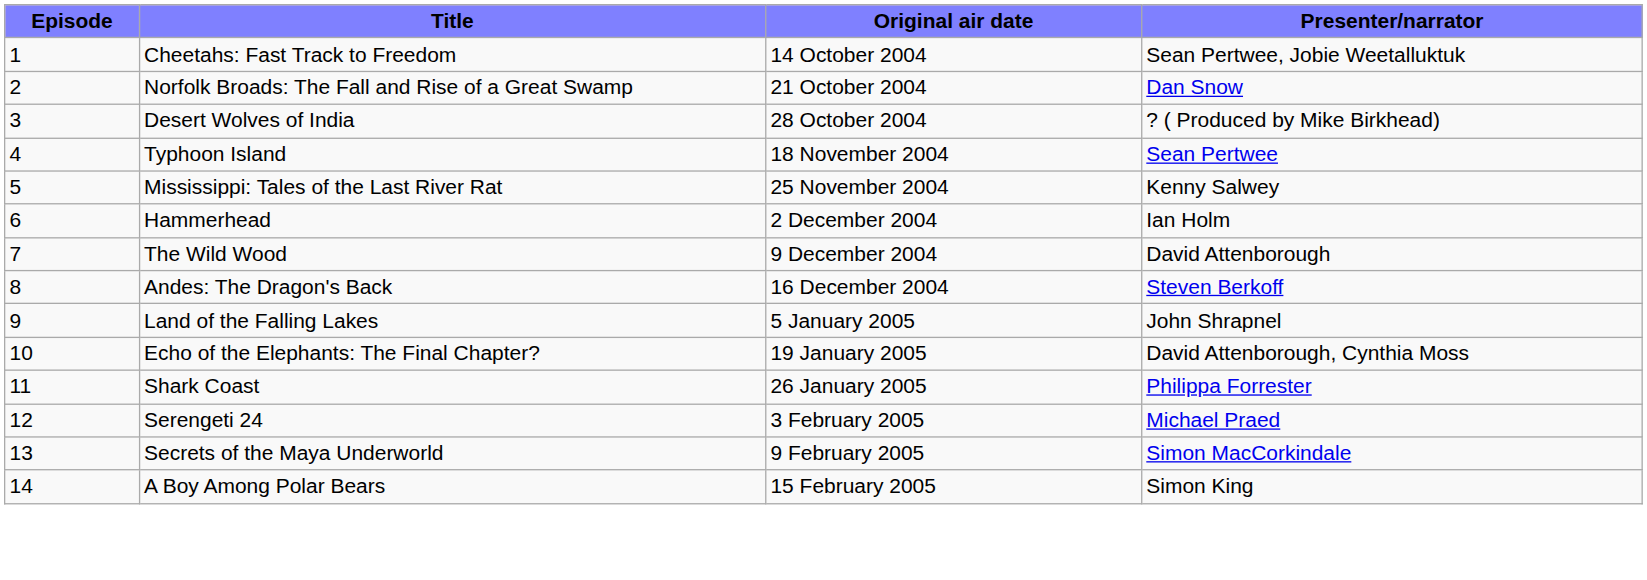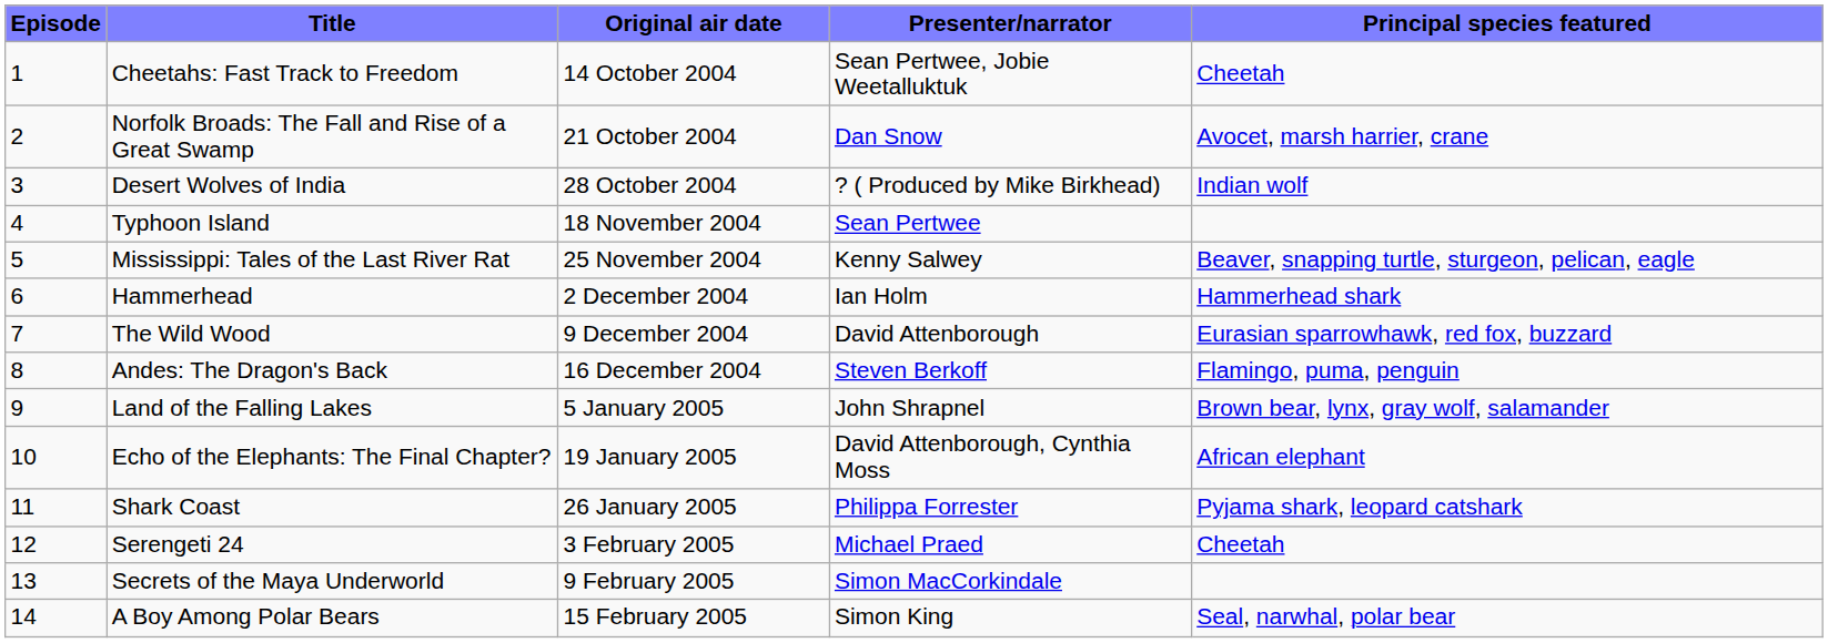 <table class="wikitable plainrowheaders" width=99%>
 <tr style="background:#fdd";>
 <th style="background-color: #7F80FF" width="5%">Episode</th>
 <th style="background-color: #7F80FF" width="25%">Title</th>
 <th style="background-color: #7F80FF" width="15%">Original air date</th>
 <th style="background-color: #7F80FF" width="20%">Presenter/narrator</th>
+<th style="background-color: #7F80FF" width="35%">Principal species featured</th>
 </tr>
 <tr>
 <td>1</td>
 <td>Cheetahs: Fast Track to Freedom</td>
 <td>14 October 2004</td>
 <td>Sean Pertwee, Jobie Weetalluktuk</td>
+<td><a href='#'>Cheetah</a></td>
 </tr>
 <tr>
 <td>2</td>
 <td>Norfolk Broads: The Fall and Rise of a Great Swamp</td>
 <td>21 October 2004</td>
 <td><a href='#'>Dan Snow</a></td>
+<td><a href='#'>Avocet</a>, <a href='#'>marsh harrier</a>, <a href='#'>crane</a></td>
 </tr>
 <tr>
 <td>3</td>
 <td>Desert Wolves of India</td>
 <td>28 October 2004</td>
 <td>? ( Produced by Mike Birkhead) </td>
+<td><a href='#'>Indian wolf</a></td>
 </tr>
 <tr>
 <td>4</td>
 <td>Typhoon Island</td>
 <td>18 November 2004</td>
 <td><a href='#'>Sean Pertwee</a></td>
+<td></td>
 </tr>
 <tr>
 <td>5</td>
 <td>Mississippi: Tales of the Last River Rat</td>
 <td>25 November 2004</td>
 <td>Kenny Salwey</td>
+<td><a href='#'>Beaver</a>, <a href='#'>snapping turtle</a>, <a href='#'>sturgeon</a>, <a href='#'>pelican</a>, <a href='#'>eagle</a></td>
 </tr>
 <tr>
 <td>6</td>
 <td>Hammerhead</td>
 <td>2 December 2004</td>
 <td>Ian Holm</td>
+<td><a href='#'>Hammerhead shark</a></td>
 </tr>
 <tr>
 <td>7</td>
 <td>The Wild Wood</td>
 <td>9 December 2004</td>
 <td>David Attenborough</td>
+<td><a href='#'>Eurasian sparrowhawk</a>, <a href='#'>red fox</a>, <a href='#'>buzzard</a></td>
 </tr>
 <tr>
 <td>8</td>
 <td>Andes: The Dragon's Back</td>
 <td>16 December 2004</td>
 <td><a href='#'>Steven Berkoff</a></td>
+<td><a href='#'>Flamingo</a>, <a href='#'>puma</a>, <a href='#'>penguin</a></td>
 </tr>
 <tr>
 <td>9</td>
 <td>Land of the Falling Lakes</td>
 <td>5 January 2005</td>
 <td>John Shrapnel</td>
+<td><a href='#'>Brown bear</a>, <a href='#'>lynx</a>, <a href='#'>gray wolf</a>, <a href='#'>salamander</a></td>
 </tr>
 <tr>
 <td>10</td>
 <td>Echo of the Elephants: The Final Chapter?</td>
 <td>19 January 2005</td>
 <td>David Attenborough, Cynthia Moss</td>
+<td><a href='#'>African elephant</a></td>
 </tr>
 <tr>
 <td>11</td>
 <td>Shark Coast</td>
 <td>26 January 2005</td>
 <td><a href='#'>Philippa Forrester</a></td>
+<td><a href='#'>Pyjama shark</a>, <a href='#'>leopard catshark</a></td>
 </tr>
 <tr>
 <td>12</td>
 <td>Serengeti 24</td>
 <td>3 February 2005</td>
 <td><a href='#'>Michael Praed</a></td>
+<td><a href='#'>Cheetah</a></td>
 </tr>
 <tr>
 <td>13</td>
 <td>Secrets of the Maya Underworld</td>
 <td>9 February 2005</td>
 <td><a href='#'>Simon MacCorkindale</a></td>
+<td></td>
 </tr>
 <tr>
 <td>14</td>
 <td>A Boy Among Polar Bears</td>
 <td>15 February 2005</td>
 <td>Simon King</td>
+<td><a href='#'>Seal</a>, <a href='#'>narwhal</a>, <a href='#'>polar bear</a></td>
 </tr>
 </table>
